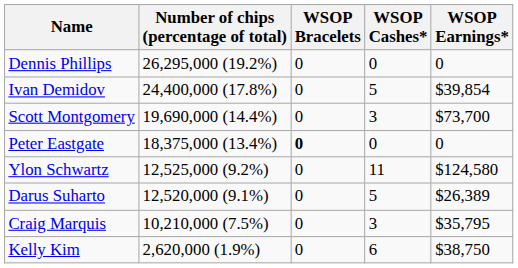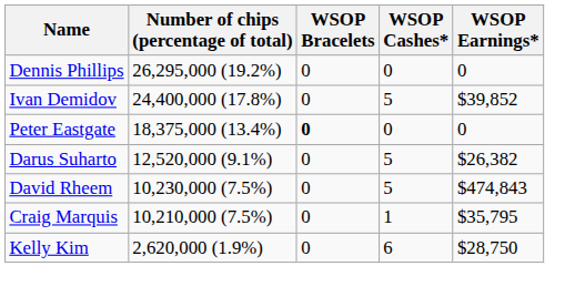 <table class="wikitable sortable">
 <tr>
 <th>Name</th>
 <th>Number of chips<br>(percentage of total)</th>
 <th>WSOP<br>Bracelets</th>
 <th>WSOP<br>Cashes*</th>
 <th>WSOP<br>Earnings*</th>
 </tr>
 <tr>
 <td> <a href='#'>Dennis Phillips</a></td>
 <td>26,295,000 (19.2%)</td>
 <td>0</td>
 <td>0</td>
 <td>0</td>
 </tr>
 <tr>
 <td> <a href='#'>Ivan Demidov</a></td>
 <td>24,400,000 (17.8%)</td>
 <td>0</td>
 <td>5</td>
-<td>$39,854</td>
-</tr>
-<tr>
-<td> <a href='#'>Scott Montgomery</a></td>
-<td>19,690,000 (14.4%)</td>
-<td>0</td>
-<td>3</td>
-<td>$73,700</td>
+<td>$39,852</td>
 </tr>
 <tr>
 <td> <a href='#'>Peter Eastgate</a></td>
 <td>18,375,000 (13.4%)</td>
 <td><strong>0</strong></td>
 <td>0</td>
 <td>0</td>
 </tr>
 <tr>
-<td> <a href='#'>Ylon Schwartz</a></td>
-<td>12,525,000 (9.2%)</td>
-<td>0</td>
-<td>11</td>
-<td>$124,580</td>
-</tr>
-<tr>
 <td> <a href='#'>Darus Suharto</a></td>
 <td>12,520,000 (9.1%)</td>
 <td>0</td>
 <td>5</td>
-<td>$26,389</td>
+<td>$26,382</td>
+</tr>
+<tr>
+<td> <a href='#'>David Rheem</a></td>
+<td>10,230,000 (7.5%)</td>
+<td>0</td>
+<td>5</td>
+<td>$474,843</td>
 </tr>
 <tr>
 <td> <a href='#'>Craig Marquis</a></td>
 <td>10,210,000 (7.5%)</td>
 <td>0</td>
-<td>3</td>
+<td>1</td>
 <td>$35,795</td>
 </tr>
 <tr>
 <td> <a href='#'>Kelly Kim</a></td>
 <td>2,620,000 (1.9%)</td>
 <td>0</td>
 <td>6</td>
-<td>$38,750</td>
+<td>$28,750</td>
 </tr>
 </table>
